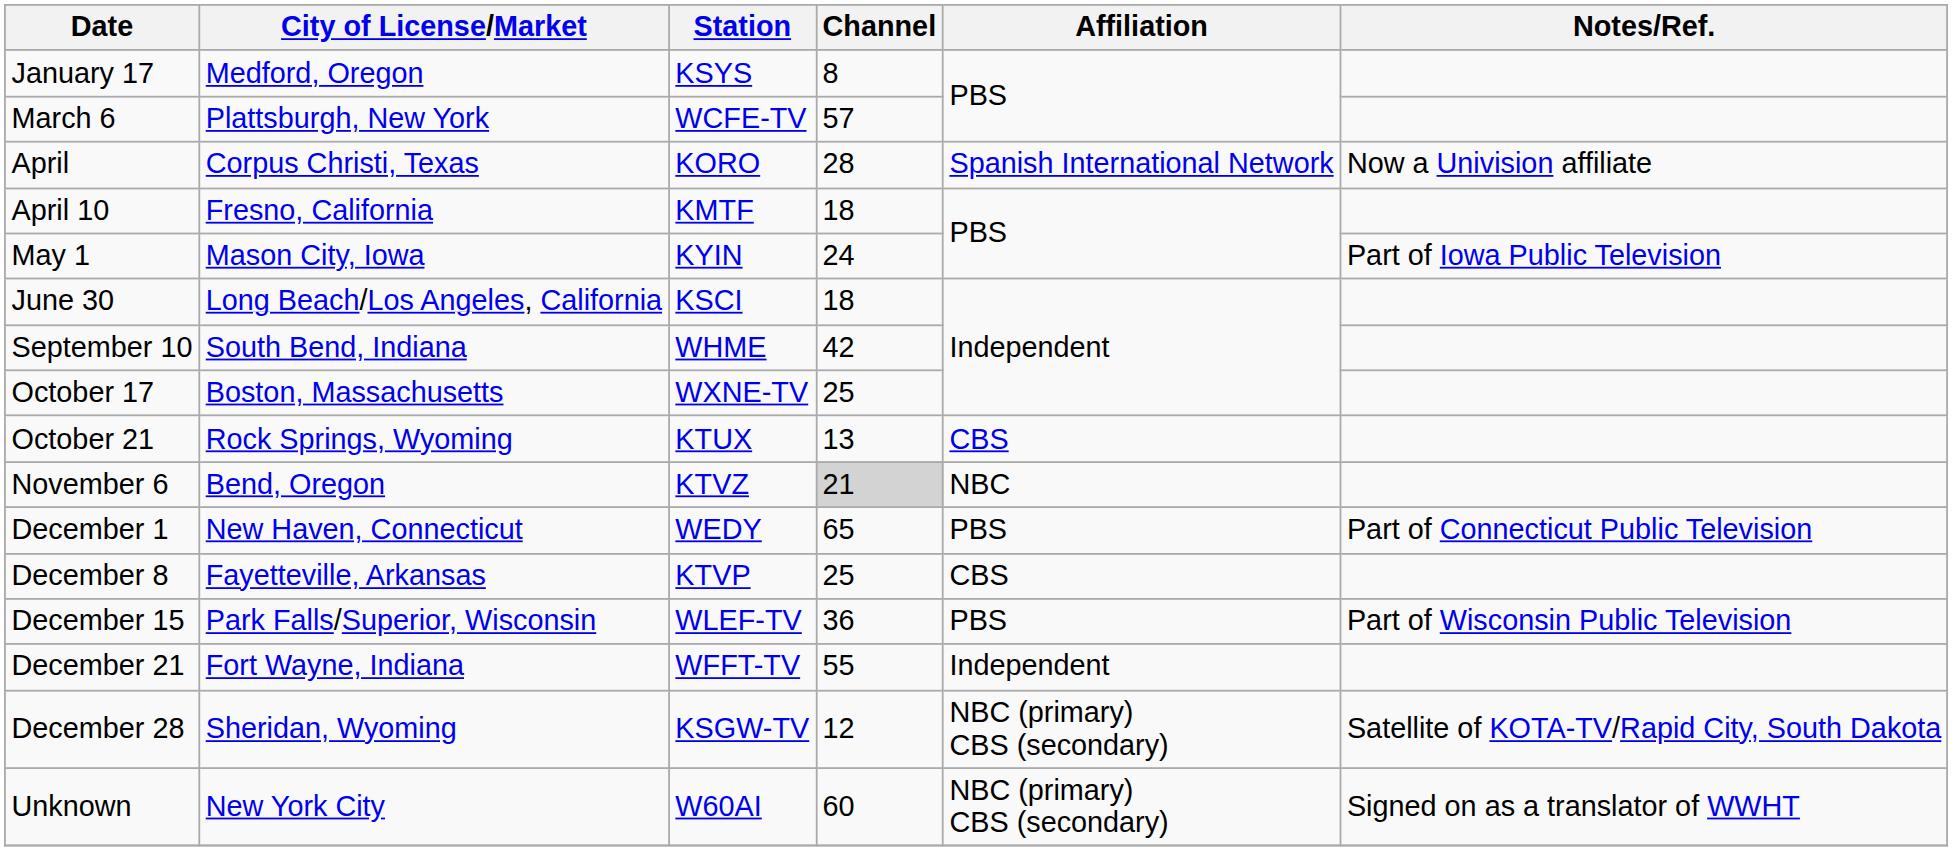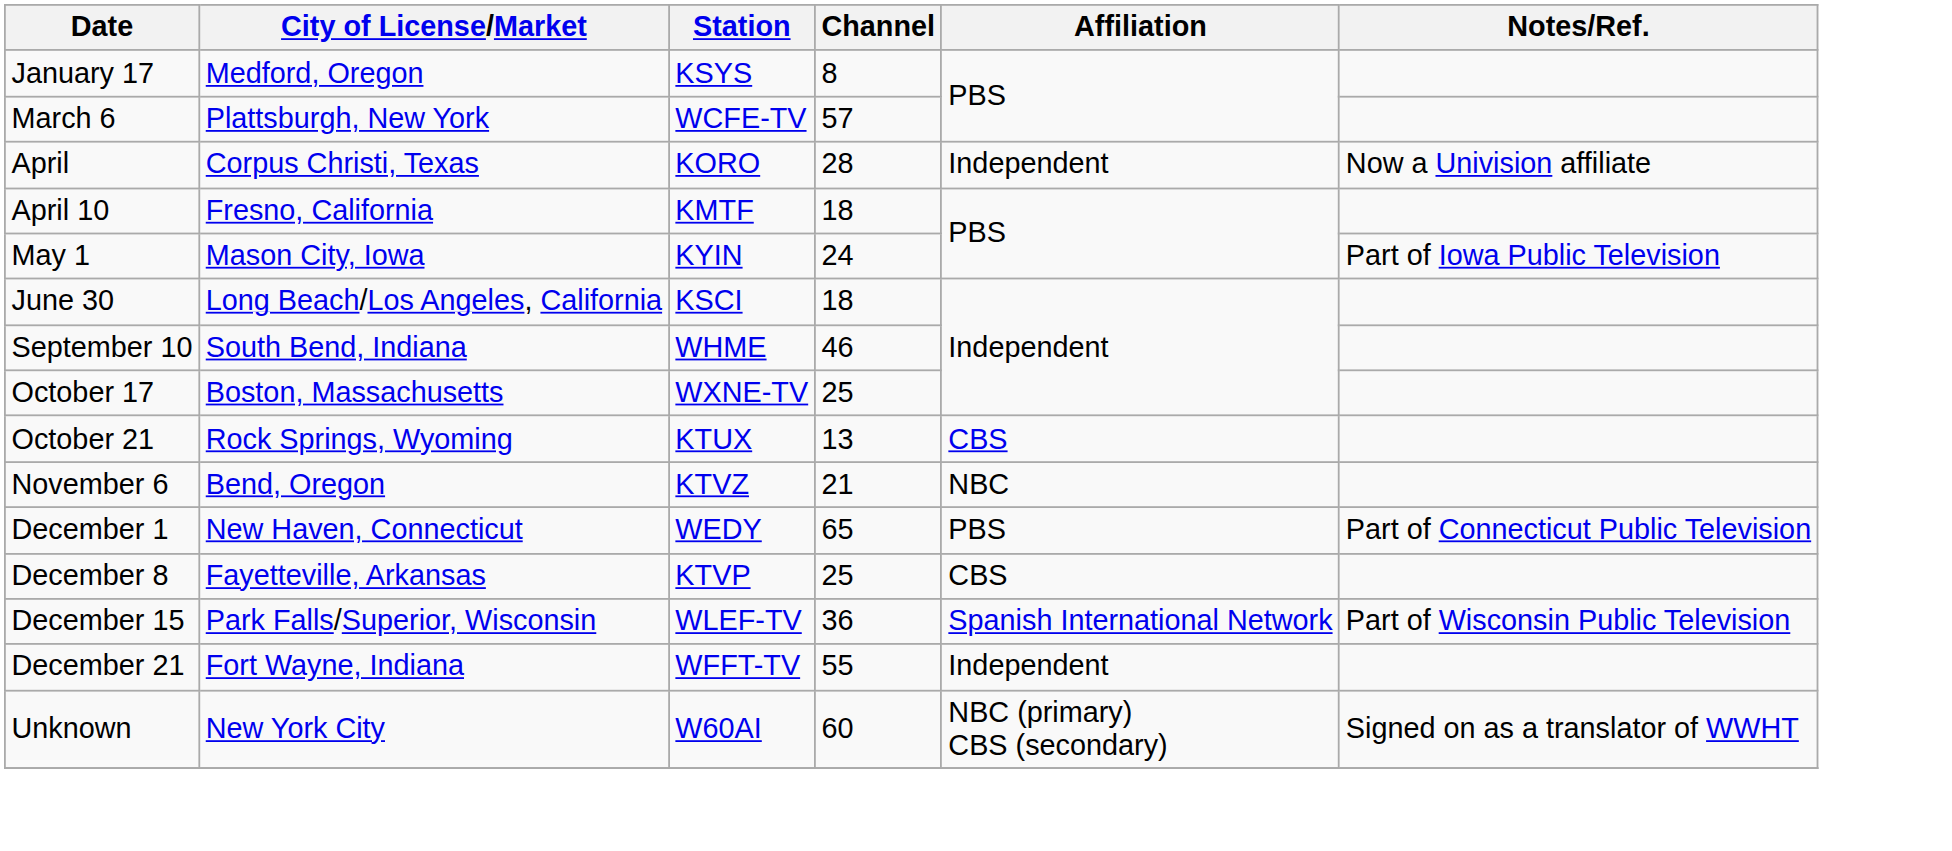 <table class="wikitable sortable">
 <tr>
 <th>Date</th>
 <th><a href='#'>City of License</a>/<a href='#'>Market</a></th>
 <th><a href='#'>Station</a></th>
 <th>Channel</th>
 <th>Affiliation</th>
 <th>Notes/Ref.</th>
 </tr>
 <tr>
 <td>January 17</td>
 <td><a href='#'>Medford, Oregon</a></td>
 <td><a href='#'>KSYS</a></td>
 <td>8</td>
 <td rowspan=2>PBS</td>
 <td></td>
 </tr>
 <tr>
 <td>March 6</td>
 <td><a href='#'>Plattsburgh, New York</a></td>
 <td><a href='#'>WCFE-TV</a></td>
 <td>57</td>
 <td></td>
 </tr>
 <tr>
 <td>April</td>
 <td><a href='#'>Corpus Christi, Texas</a></td>
 <td><a href='#'>KORO</a></td>
 <td>28</td>
-<td><a href='#'>Spanish International Network</a></td>
+<td>Independent</td>
 <td>Now a <a href='#'>Univision</a> affiliate</td>
 </tr>
 <tr>
 <td>April 10</td>
 <td><a href='#'>Fresno, California</a></td>
 <td><a href='#'>KMTF</a></td>
 <td>18</td>
 <td rowspan=2>PBS</td>
 <td></td>
 </tr>
 <tr>
 <td>May 1</td>
 <td><a href='#'>Mason City, Iowa</a></td>
 <td><a href='#'>KYIN</a></td>
 <td>24</td>
 <td>Part of <a href='#'>Iowa Public Television</a></td>
 </tr>
 <tr>
 <td>June 30</td>
 <td><a href='#'>Long Beach</a>/<a href='#'>Los Angeles</a>, <a href='#'>California</a></td>
 <td><a href='#'>KSCI</a></td>
 <td>18</td>
 <td rowspan=3>Independent</td>
 <td></td>
 </tr>
 <tr>
 <td>September 10</td>
 <td><a href='#'>South Bend, Indiana</a></td>
 <td><a href='#'>WHME</a></td>
-<td>42</td>
+<td>46</td>
 <td></td>
 </tr>
 <tr>
 <td>October 17</td>
 <td><a href='#'>Boston, Massachusetts</a></td>
 <td><a href='#'>WXNE-TV</a></td>
 <td>25</td>
 <td></td>
 </tr>
 <tr>
 <td>October 21</td>
 <td><a href='#'>Rock Springs, Wyoming</a></td>
 <td><a href='#'>KTUX</a></td>
 <td>13</td>
 <td><a href='#'>CBS</a></td>
 <td></td>
 </tr>
 <tr>
 <td>November 6</td>
 <td><a href='#'>Bend, Oregon</a></td>
 <td><a href='#'>KTVZ</a></td>
-<td style="background: lightgrey;">21</td>
+<td>21</td>
 <td>NBC</td>
 <td></td>
 </tr>
 <tr>
 <td>December 1</td>
 <td><a href='#'>New Haven, Connecticut</a></td>
 <td><a href='#'>WEDY</a></td>
 <td>65</td>
 <td>PBS</td>
 <td>Part of <a href='#'>Connecticut Public Television</a></td>
 </tr>
 <tr>
 <td>December 8</td>
 <td><a href='#'>Fayetteville, Arkansas</a></td>
 <td><a href='#'>KTVP</a></td>
 <td>25</td>
 <td>CBS</td>
 <td></td>
 </tr>
 <tr>
 <td>December 15</td>
 <td><a href='#'>Park Falls</a>/<a href='#'>Superior, Wisconsin</a> <br> </td>
 <td><a href='#'>WLEF-TV</a></td>
 <td>36</td>
-<td>PBS</td>
+<td><a href='#'>Spanish International Network</a></td>
 <td>Part of <a href='#'>Wisconsin Public Television</a></td>
 </tr>
 <tr>
 <td>December 21</td>
 <td><a href='#'>Fort Wayne, Indiana</a></td>
 <td><a href='#'>WFFT-TV</a></td>
 <td>55</td>
 <td>Independent</td>
 <td></td>
-</tr>
-<tr>
-<td>December 28</td>
-<td><a href='#'>Sheridan, Wyoming</a></td>
-<td><a href='#'>KSGW-TV</a></td>
-<td>12</td>
-<td>NBC (primary) <br> CBS (secondary)</td>
-<td>Satellite of <a href='#'>KOTA-TV</a>/<a href='#'>Rapid City, South Dakota</a></td>
 </tr>
 <tr>
 <td>Unknown</td>
 <td><a href='#'>New York City</a></td>
 <td><a href='#'>W60AI</a></td>
 <td>60</td>
 <td>NBC (primary) <br> CBS (secondary)</td>
 <td>Signed on as a translator of <a href='#'>WWHT</a></td>
 </tr>
 <tr>
 </tr>
 </table>
